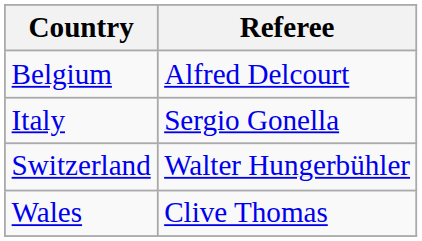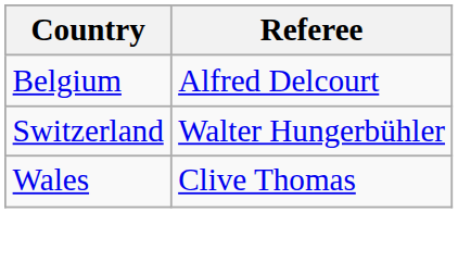 <table class="wikitable">
 <tr>
 <th>Country</th>
 <th>Referee</th>
 </tr>
 <tr>
 <td> <a href='#'>Belgium</a></td>
 <td><a href='#'>Alfred Delcourt</a></td>
 </tr>
 <tr>
-<td> <a href='#'>Italy</a></td>
-<td><a href='#'>Sergio Gonella</a></td>
-</tr>
-<tr>
 <td> <a href='#'>Switzerland</a></td>
 <td><a href='#'>Walter Hungerbühler</a></td>
 </tr>
 <tr>
 <td> <a href='#'>Wales</a></td>
 <td><a href='#'>Clive Thomas</a></td>
 </tr>
 </table>
